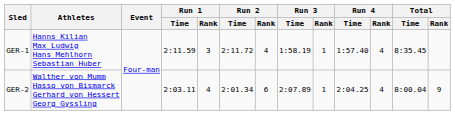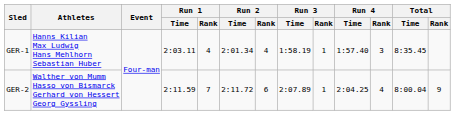 <table class="wikitable" border="1" style="font-size:90%">
 <tr>
 <th rowspan="2">Sled</th>
 <th rowspan="2">Athletes</th>
 <th rowspan="2">Event</th>
 <th colspan="2">Run 1</th>
 <th colspan="2">Run 2</th>
 <th colspan="2">Run 3</th>
 <th colspan="2">Run 4</th>
 <th colspan="2">Total</th>
 </tr>
 <tr>
 <th>Time</th>
 <th>Rank</th>
 <th>Time</th>
 <th>Rank</th>
 <th>Time</th>
 <th>Rank</th>
 <th>Time</th>
 <th>Rank</th>
 <th>Time</th>
 <th>Rank</th>
 </tr>
 <tr>
 <td align="center">GER-1</td>
 <td><a href='#'>Hanns Kilian</a><br><a href='#'>Max Ludwig</a><br><a href='#'>Hans Mehlhorn</a><br><a href='#'>Sebastian Huber</a></td>
 <td rowspan="2"><a href='#'>Four-man</a></td>
-<td align="center">2:11.59</td>
-<td align="center">3</td>
-<td align="center">2:11.72</td>
+<td align="center">2:03.11</td>
+<td align="center">4</td>
+<td align="center">2:01.34</td>
 <td align="center">4</td>
 <td align="center">1:58.19</td>
 <td align="center">1</td>
 <td align="center">1:57.40</td>
-<td align="center">4</td>
+<td align="center">3</td>
 <td align="center">8:35.45</td>
 <td align="center"></td>
 </tr>
 <tr>
 <td align="center">GER-2</td>
 <td><a href='#'>Walther von Mumm</a><br><a href='#'>Hasso von Bismarck</a><br><a href='#'>Gerhard von Hessert</a><br><a href='#'>Georg Gyssling</a></td>
-<td align="center">2:03.11</td>
-<td align="center">4</td>
-<td align="center">2:01.34</td>
+<td align="center">2:11.59</td>
+<td align="center">7</td>
+<td align="center">2:11.72</td>
 <td align="center">6</td>
 <td align="center">2:07.89</td>
 <td align="center">1</td>
 <td align="center">2:04.25</td>
 <td align="center">4</td>
 <td align="center">8:00.04</td>
 <td align="center">9</td>
 </tr>
 </table>
